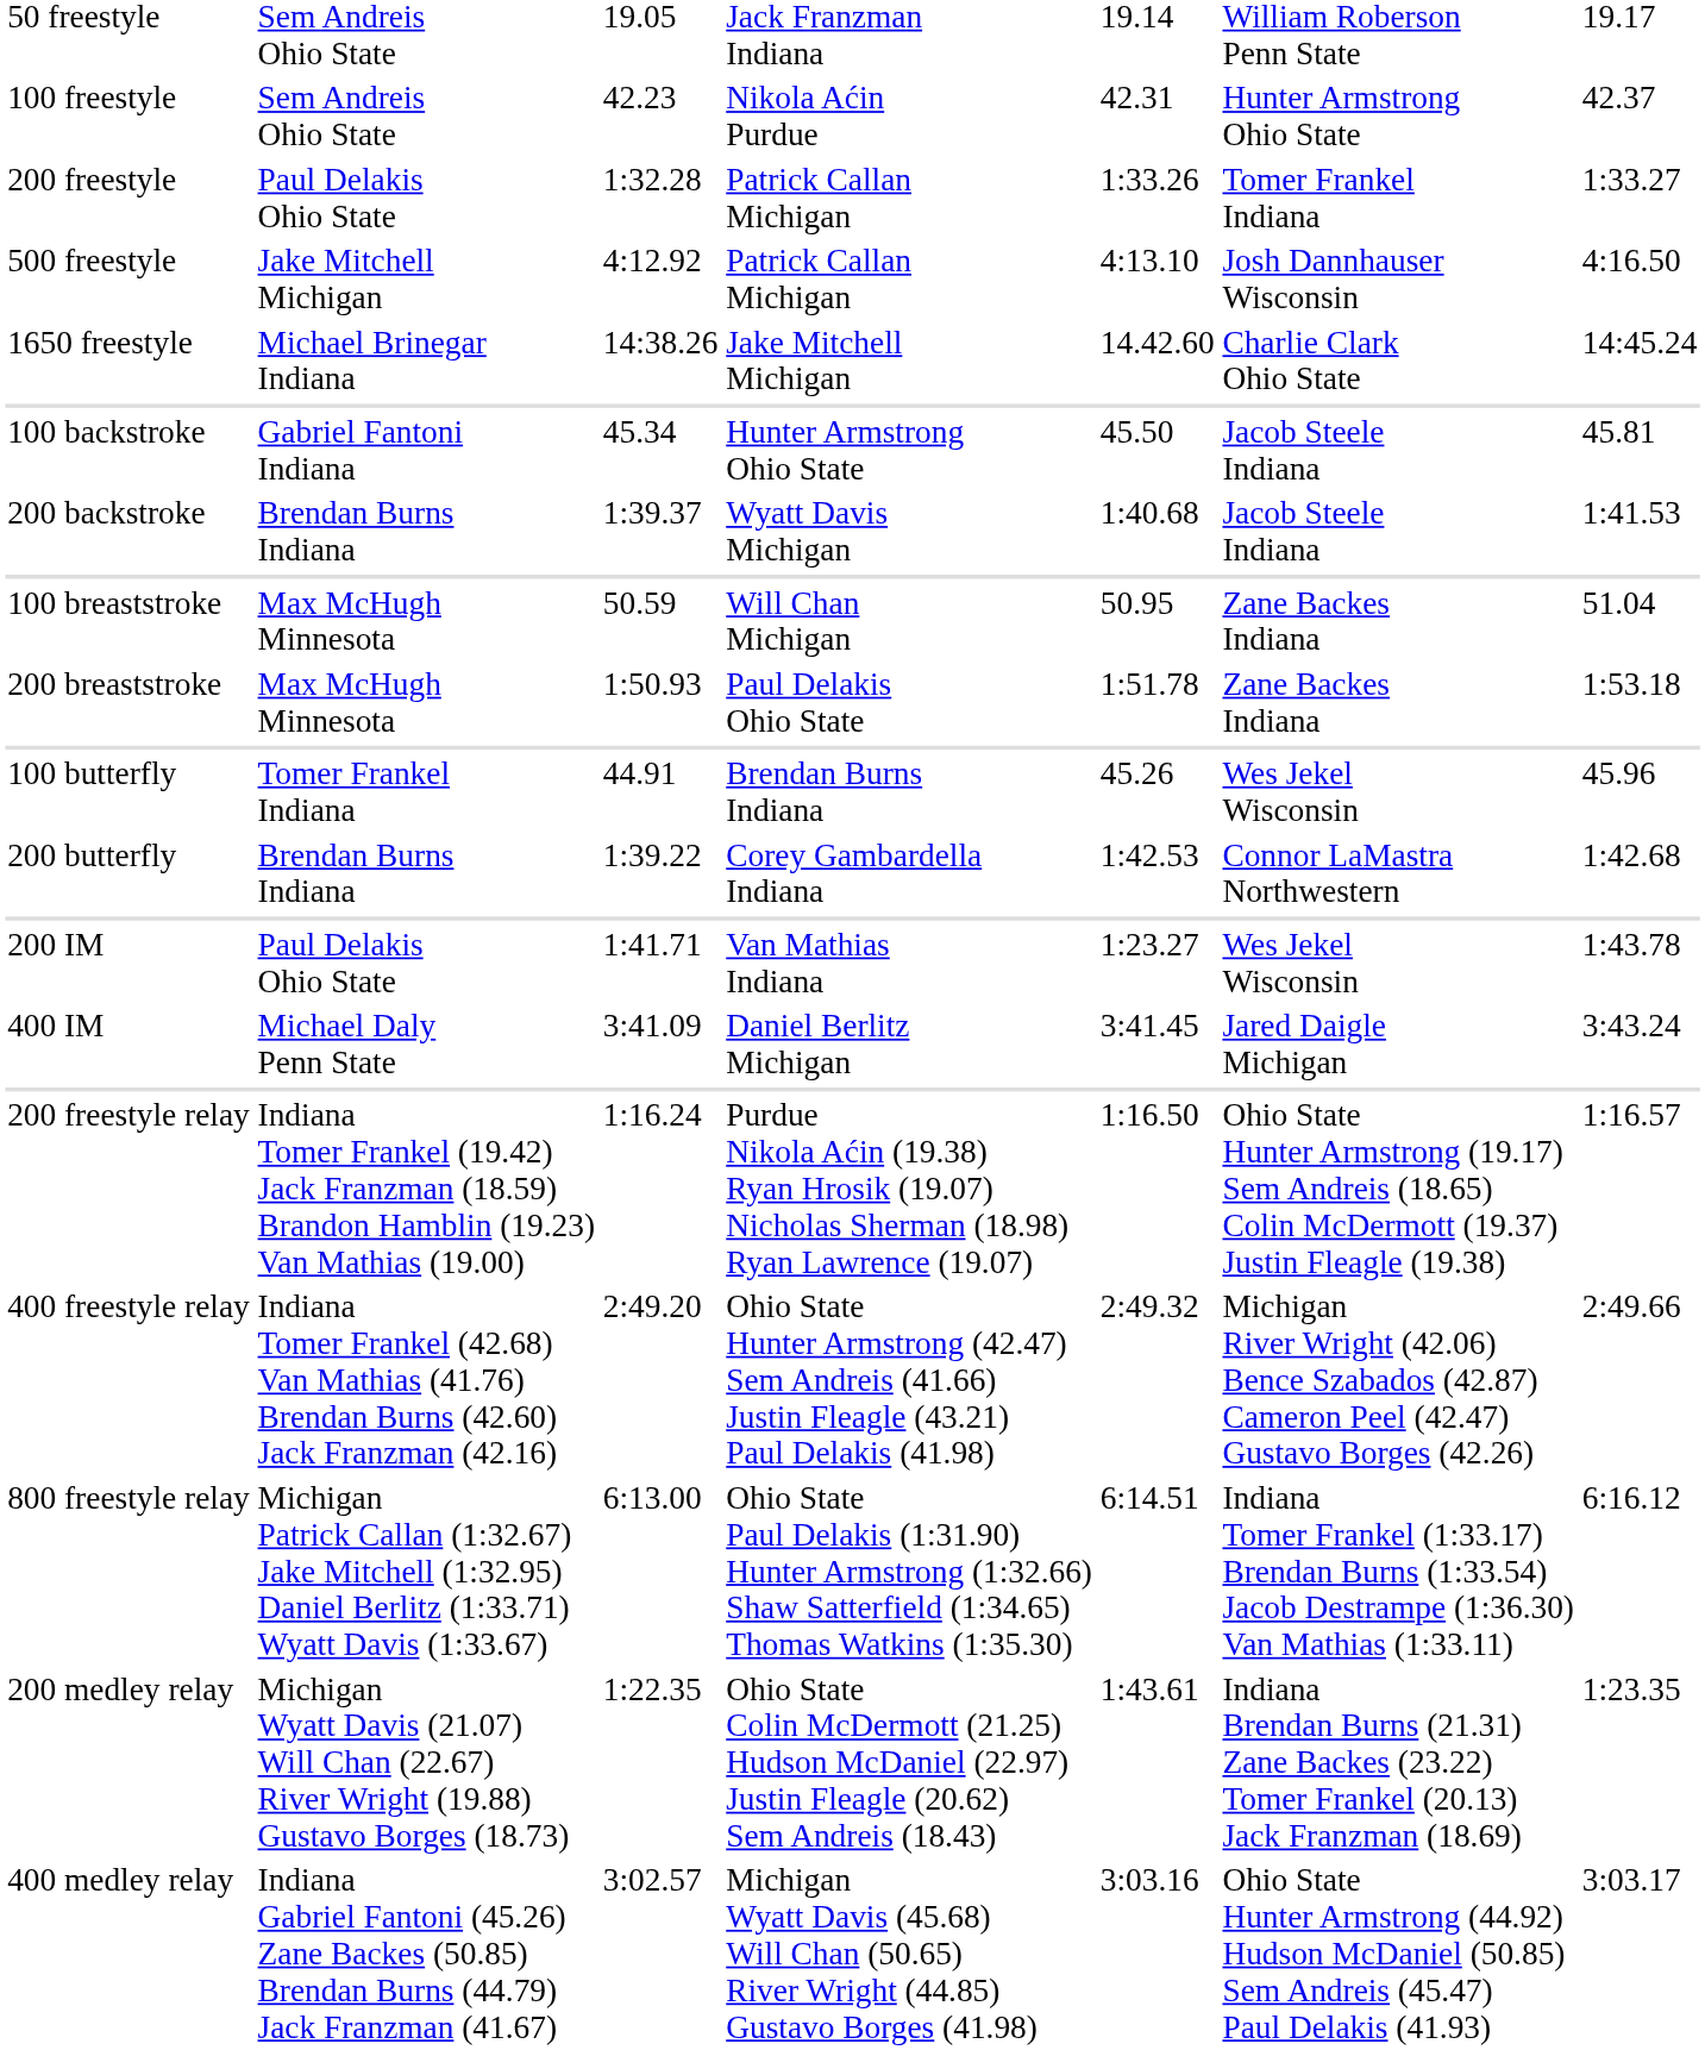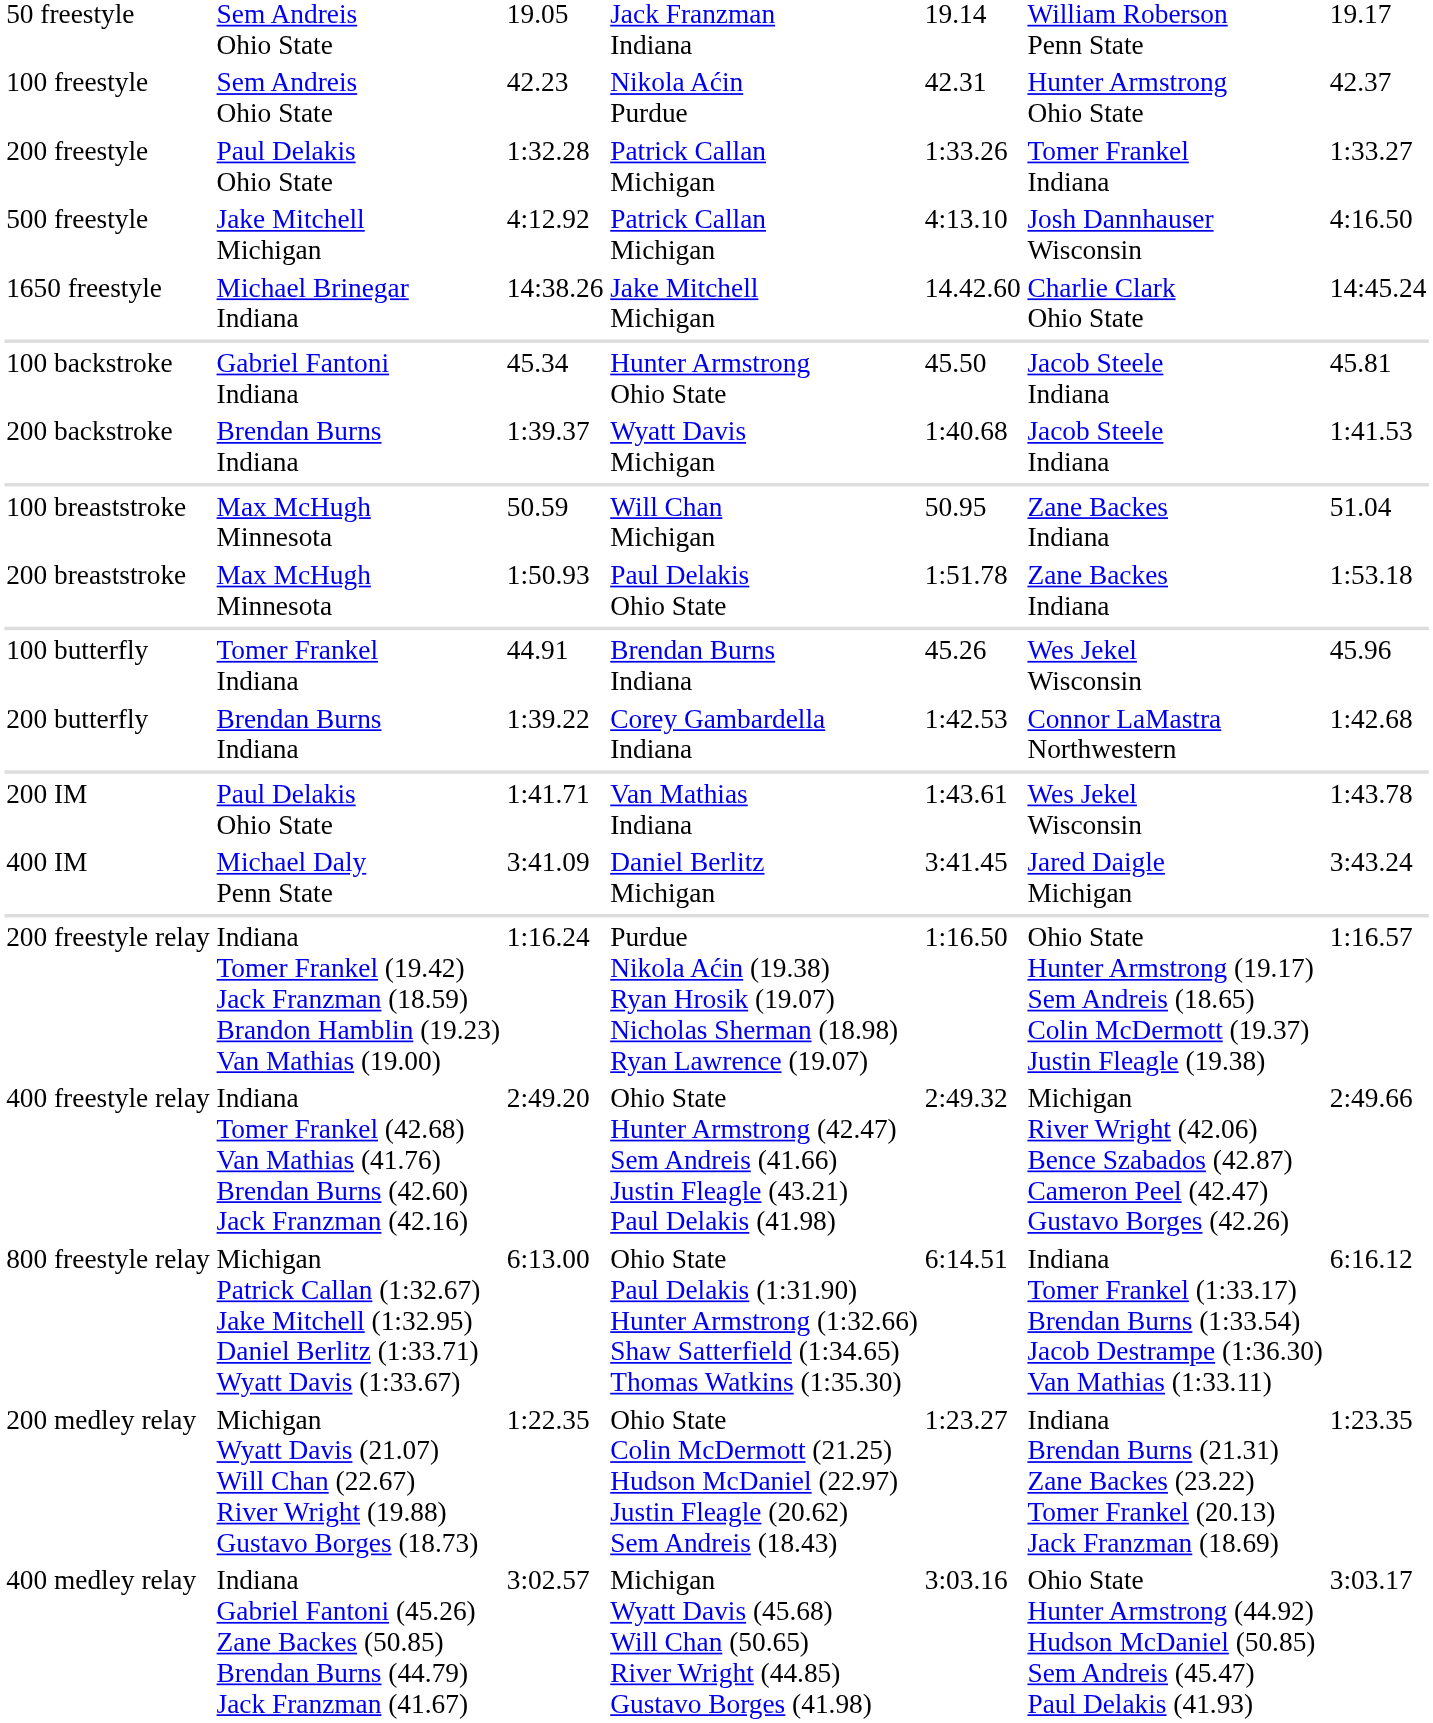 <table>
 <tr valign="top">
 <td>50 freestyle</td>
 <td><a href='#'>Sem Andreis</a><br>Ohio State</td>
 <td>19.05</td>
 <td><a href='#'>Jack Franzman</a><br>Indiana</td>
 <td>19.14</td>
 <td><a href='#'>William Roberson</a><br>Penn State</td>
 <td>19.17</td>
 </tr>
 <tr valign="top">
 <td>100 freestyle</td>
 <td><a href='#'>Sem Andreis</a><br>Ohio State</td>
 <td>42.23</td>
 <td><a href='#'>Nikola Aćin</a><br>Purdue</td>
 <td>42.31</td>
 <td><a href='#'>Hunter Armstrong</a><br>Ohio State</td>
 <td>42.37</td>
 </tr>
 <tr valign="top">
 <td>200 freestyle</td>
 <td><a href='#'>Paul Delakis</a><br>Ohio State</td>
 <td>1:32.28</td>
 <td><a href='#'>Patrick Callan</a><br>Michigan</td>
 <td>1:33.26</td>
 <td><a href='#'>Tomer Frankel</a><br>Indiana</td>
 <td>1:33.27</td>
 </tr>
 <tr valign="top">
 <td>500 freestyle</td>
 <td><a href='#'>Jake Mitchell</a><br>Michigan</td>
 <td>4:12.92</td>
 <td><a href='#'>Patrick Callan</a><br>Michigan</td>
 <td>4:13.10</td>
 <td><a href='#'>Josh Dannhauser</a><br>Wisconsin</td>
 <td>4:16.50</td>
 </tr>
 <tr valign="top">
 <td>1650 freestyle</td>
 <td><a href='#'>Michael Brinegar</a><br>Indiana</td>
 <td>14:38.26</td>
 <td><a href='#'>Jake Mitchell</a><br>Michigan</td>
 <td>14.42.60</td>
 <td><a href='#'> Charlie Clark</a><br>Ohio State</td>
 <td>14:45.24</td>
 </tr>
 <tr style="background:#ddd;">
 <td colspan=10></td>
 </tr>
 <tr valign="top">
 <td>100 backstroke</td>
 <td><a href='#'>Gabriel Fantoni</a><br>Indiana</td>
 <td>45.34</td>
 <td><a href='#'>Hunter Armstrong</a><br>Ohio State</td>
 <td>45.50</td>
 <td><a href='#'>Jacob Steele</a><br>Indiana</td>
 <td>45.81</td>
 </tr>
 <tr valign="top">
 <td>200 backstroke</td>
 <td><a href='#'> Brendan Burns</a><br>Indiana</td>
 <td>1:39.37</td>
 <td><a href='#'> Wyatt Davis</a><br>Michigan</td>
 <td>1:40.68</td>
 <td><a href='#'>Jacob Steele</a><br>Indiana</td>
 <td>1:41.53</td>
 </tr>
 <tr style="background:#ddd;">
 <td colspan=10></td>
 </tr>
 <tr valign="top">
 <td>100 breaststroke</td>
 <td><a href='#'>Max McHugh</a><br>Minnesota</td>
 <td>50.59</td>
 <td><a href='#'>Will Chan</a><br>Michigan</td>
 <td>50.95</td>
 <td><a href='#'>Zane Backes</a><br>Indiana</td>
 <td>51.04</td>
 </tr>
 <tr valign="top">
 <td>200 breaststroke</td>
 <td><a href='#'>Max McHugh</a><br>Minnesota</td>
 <td>1:50.93</td>
 <td><a href='#'>Paul Delakis</a><br>Ohio State</td>
 <td>1:51.78</td>
 <td><a href='#'>Zane Backes</a><br>Indiana</td>
 <td>1:53.18</td>
 </tr>
 <tr style="background:#ddd;">
 <td colspan=10></td>
 </tr>
 <tr valign="top">
 <td>100 butterfly</td>
 <td><a href='#'>Tomer Frankel</a><br>Indiana</td>
 <td>44.91</td>
 <td><a href='#'> Brendan Burns</a><br>Indiana</td>
 <td>45.26</td>
 <td><a href='#'>Wes Jekel</a><br>Wisconsin</td>
 <td>45.96</td>
 </tr>
 <tr valign="top">
 <td>200 butterfly</td>
 <td><a href='#'> Brendan Burns</a><br>Indiana</td>
 <td>1:39.22</td>
 <td><a href='#'>Corey Gambardella</a><br>Indiana</td>
 <td>1:42.53</td>
 <td><a href='#'>Connor LaMastra</a><br>Northwestern</td>
 <td>1:42.68</td>
 </tr>
 <tr style="background:#ddd;">
 <td colspan=10></td>
 </tr>
 <tr valign="top">
 <td>200 IM</td>
 <td><a href='#'>Paul Delakis</a><br>Ohio State</td>
 <td>1:41.71</td>
 <td><a href='#'>Van Mathias</a><br>Indiana</td>
-<td>1:23.27</td>
+<td>1:43.61</td>
 <td><a href='#'>Wes Jekel</a><br>Wisconsin</td>
 <td>1:43.78</td>
 </tr>
 <tr valign="top">
 <td>400 IM</td>
 <td><a href='#'> Michael Daly</a><br> Penn State</td>
 <td>3:41.09</td>
 <td><a href='#'>Daniel Berlitz</a><br>Michigan</td>
 <td>3:41.45</td>
 <td><a href='#'>Jared Daigle</a><br> Michigan</td>
 <td>3:43.24</td>
 </tr>
 <tr style="background:#ddd;">
 <td colspan=10></td>
 </tr>
 <tr valign="top">
 <td>200 freestyle relay</td>
 <td>Indiana<br><a href='#'>Tomer Frankel</a> (19.42)<br><a href='#'>Jack Franzman</a> (18.59) <br><a href='#'>Brandon Hamblin</a> (19.23) <br> <a href='#'>Van Mathias</a> (19.00)</td>
 <td>1:16.24</td>
 <td>Purdue<br><a href='#'>Nikola Aćin</a> (19.38)<br><a href='#'>Ryan Hrosik</a> (19.07)<br><a href='#'>Nicholas Sherman</a> (18.98)<br><a href='#'>Ryan Lawrence</a> (19.07)</td>
 <td>1:16.50</td>
 <td>Ohio State<br><a href='#'>Hunter Armstrong</a> (19.17)<br><a href='#'>Sem Andreis</a> (18.65)<br><a href='#'>Colin McDermott</a> (19.37) <br><a href='#'>Justin Fleagle</a> (19.38)</td>
 <td>1:16.57</td>
 </tr>
 <tr valign="top">
 <td>400 freestyle relay</td>
 <td>Indiana<br><a href='#'>Tomer Frankel</a> (42.68)<br><a href='#'>Van Mathias</a> (41.76)<br><a href='#'> Brendan Burns</a> (42.60) <br><a href='#'>Jack Franzman</a> (42.16)</td>
 <td>2:49.20</td>
 <td>Ohio State<br><a href='#'>Hunter Armstrong</a> (42.47)<br><a href='#'>Sem Andreis</a> (41.66)<br><a href='#'>Justin Fleagle</a> (43.21)<br><a href='#'>Paul Delakis</a> (41.98)</td>
 <td>2:49.32</td>
 <td>Michigan<br><a href='#'>River Wright</a> (42.06) <br> <a href='#'>Bence Szabados</a> (42.87) <br> <a href='#'>Cameron Peel</a> (42.47) <br> <a href='#'> Gustavo Borges</a> (42.26)</td>
 <td>2:49.66</td>
 </tr>
 <tr valign="top">
 <td>800 freestyle relay</td>
 <td>Michigan<br><a href='#'>Patrick Callan</a> (1:32.67)<br><a href='#'>Jake Mitchell</a> (1:32.95)<br><a href='#'>Daniel Berlitz</a> (1:33.71)<br><a href='#'> Wyatt Davis</a> (1:33.67)</td>
 <td>6:13.00</td>
 <td>Ohio State<br><a href='#'>Paul Delakis</a> (1:31.90)<br><a href='#'>Hunter Armstrong</a> (1:32.66)<br><a href='#'>Shaw Satterfield</a> (1:34.65)<br><a href='#'> Thomas Watkins</a> (1:35.30)</td>
 <td>6:14.51</td>
 <td>Indiana<br><a href='#'>Tomer Frankel</a> (1:33.17)<br><a href='#'> Brendan Burns</a> (1:33.54)<br><a href='#'>Jacob Destrampe</a> (1:36.30)<br><a href='#'>Van Mathias</a> (1:33.11)</td>
 <td>6:16.12</td>
 </tr>
 <tr valign="top">
 <td>200 medley relay</td>
 <td>Michigan<br><a href='#'> Wyatt Davis</a> (21.07)<br><a href='#'>Will Chan</a> (22.67) <br> <a href='#'>River Wright</a> (19.88) <br> <a href='#'> Gustavo Borges</a> (18.73)</td>
 <td>1:22.35</td>
 <td>Ohio State<br><a href='#'>Colin McDermott</a> (21.25)<br><a href='#'>Hudson McDaniel</a> (22.97) <br> <a href='#'>Justin Fleagle</a> (20.62)<br> <a href='#'>Sem Andreis</a> (18.43)</td>
-<td>1:43.61</td>
+<td>1:23.27</td>
 <td>Indiana<br><a href='#'> Brendan Burns</a> (21.31)<br> <a href='#'>Zane Backes</a> (23.22) <br> <a href='#'>Tomer Frankel</a> (20.13) <br><a href='#'>Jack Franzman</a> (18.69)</td>
 <td>1:23.35</td>
 </tr>
 <tr valign="top">
 <td>400 medley relay</td>
 <td>Indiana<br><a href='#'>Gabriel Fantoni</a> (45.26)<br><a href='#'>Zane Backes</a> (50.85)<br><a href='#'> Brendan Burns</a> (44.79)<br><a href='#'>Jack Franzman</a> (41.67)</td>
 <td>3:02.57</td>
 <td>Michigan<br><a href='#'> Wyatt Davis</a> (45.68)<br><a href='#'>Will Chan</a> (50.65) <br> <a href='#'>River Wright</a> (44.85)<br> <a href='#'> Gustavo Borges</a> (41.98)</td>
 <td>3:03.16</td>
 <td>Ohio State<br><a href='#'>Hunter Armstrong</a> (44.92)<br><a href='#'>Hudson McDaniel</a> (50.85) <br> <a href='#'>Sem Andreis</a> (45.47)<br> <a href='#'>Paul Delakis</a> (41.93)</td>
 <td>3:03.17</td>
 </tr>
 </table>
